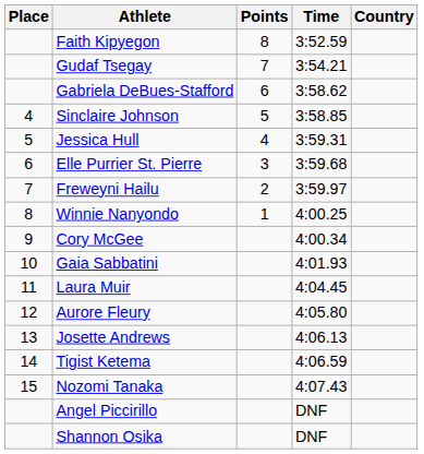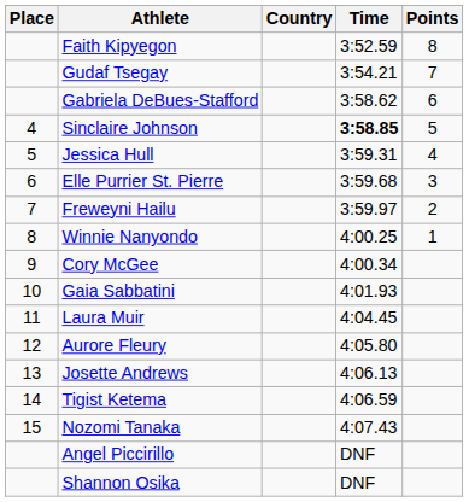 <table class="wikitable">
 <tr>
 <th>Place</th>
 <th>Athlete</th>
+<th>Country</th>
+<th>Time</th>
 <th>Points</th>
-<th>Time</th>
-<th>Country</th>
 </tr>
 <tr>
 <td align=center></td>
 <td><a href='#'>Faith Kipyegon</a></td>
+<td></td>
+<td>3:52.59</td>
 <td align=center>8</td>
-<td>3:52.59</td>
-<td></td>
 </tr>
 <tr>
 <td align=center></td>
 <td><a href='#'>Gudaf Tsegay</a></td>
+<td></td>
+<td>3:54.21</td>
 <td align=center>7</td>
-<td>3:54.21</td>
-<td></td>
 </tr>
 <tr>
 <td align=center></td>
 <td><a href='#'>Gabriela DeBues-Stafford</a></td>
+<td></td>
+<td>3:58.62</td>
 <td align=center>6</td>
-<td>3:58.62</td>
-<td></td>
 </tr>
 <tr>
 <td align=center>4</td>
 <td><a href='#'>Sinclaire Johnson</a></td>
+<td></td>
+<td><strong>3:58.85</strong></td>
 <td align=center>5</td>
-<td>3:58.85</td>
-<td></td>
 </tr>
 <tr>
 <td align=center>5</td>
 <td><a href='#'>Jessica Hull</a></td>
+<td></td>
+<td>3:59.31</td>
 <td align=center>4</td>
-<td>3:59.31</td>
-<td></td>
 </tr>
 <tr>
 <td align=center>6</td>
 <td><a href='#'>Elle Purrier St. Pierre</a></td>
+<td></td>
+<td>3:59.68</td>
 <td align=center>3</td>
-<td>3:59.68</td>
-<td></td>
 </tr>
 <tr>
 <td align=center>7</td>
 <td><a href='#'>Freweyni Hailu</a></td>
+<td></td>
+<td>3:59.97</td>
 <td align=center>2</td>
-<td>3:59.97</td>
-<td></td>
 </tr>
 <tr>
 <td align=center>8</td>
 <td><a href='#'>Winnie Nanyondo</a></td>
+<td></td>
+<td>4:00.25</td>
 <td align=center>1</td>
-<td>4:00.25</td>
-<td></td>
 </tr>
 <tr>
 <td align=center>9</td>
 <td><a href='#'>Cory McGee</a></td>
+<td></td>
+<td>4:00.34</td>
 <td align=center></td>
-<td>4:00.34</td>
-<td></td>
 </tr>
 <tr>
 <td align=center>10</td>
 <td><a href='#'>Gaia Sabbatini</a></td>
+<td></td>
+<td>4:01.93</td>
 <td align=center></td>
-<td>4:01.93</td>
-<td></td>
 </tr>
 <tr>
 <td align=center>11</td>
 <td><a href='#'>Laura Muir</a></td>
+<td></td>
+<td>4:04.45</td>
 <td align=center></td>
-<td>4:04.45</td>
-<td></td>
 </tr>
 <tr>
 <td align=center>12</td>
 <td><a href='#'>Aurore Fleury</a></td>
+<td></td>
+<td>4:05.80</td>
 <td align=center></td>
-<td>4:05.80</td>
-<td></td>
 </tr>
 <tr>
 <td align=center>13</td>
 <td><a href='#'>Josette Andrews</a></td>
+<td></td>
+<td>4:06.13</td>
 <td align=center></td>
-<td>4:06.13</td>
-<td></td>
 </tr>
 <tr>
 <td align=center>14</td>
 <td><a href='#'>Tigist Ketema</a></td>
+<td></td>
+<td>4:06.59</td>
 <td align=center></td>
-<td>4:06.59</td>
-<td></td>
 </tr>
 <tr>
 <td align=center>15</td>
 <td><a href='#'>Nozomi Tanaka</a></td>
+<td></td>
+<td>4:07.43</td>
 <td align=center></td>
-<td>4:07.43</td>
-<td></td>
 </tr>
 <tr>
 <td align=center></td>
 <td><a href='#'>Angel Piccirillo</a></td>
+<td></td>
+<td>DNF</td>
 <td align=center></td>
-<td>DNF</td>
-<td></td>
 </tr>
 <tr>
 <td align=center></td>
 <td><a href='#'>Shannon Osika</a></td>
+<td></td>
+<td>DNF</td>
 <td align=center></td>
-<td>DNF</td>
-<td></td>
 </tr>
 </table>
